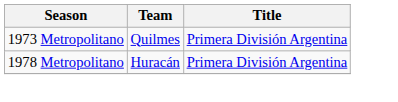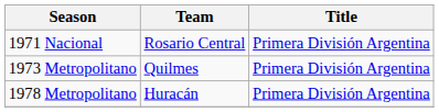 <table class="wikitable">
 <tr>
 <th>Season</th>
 <th>Team</th>
 <th>Title</th>
+</tr>
+<tr>
+<td>1971 <a href='#'>Nacional</a></td>
+<td><a href='#'>Rosario Central</a></td>
+<td><a href='#'>Primera División Argentina</a></td>
 </tr>
 <tr>
 <td>1973 <a href='#'>Metropolitano</a></td>
 <td><a href='#'>Quilmes</a></td>
 <td><a href='#'>Primera División Argentina</a></td>
 </tr>
 <tr>
 <td>1978 <a href='#'>Metropolitano</a></td>
 <td><a href='#'>Huracán</a></td>
 <td><a href='#'>Primera División Argentina</a></td>
 </tr>
 <tr>
 </tr>
 </table>
